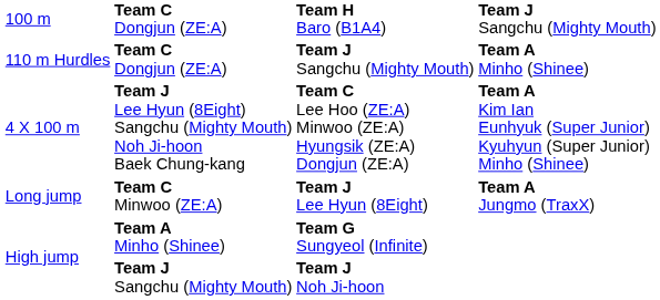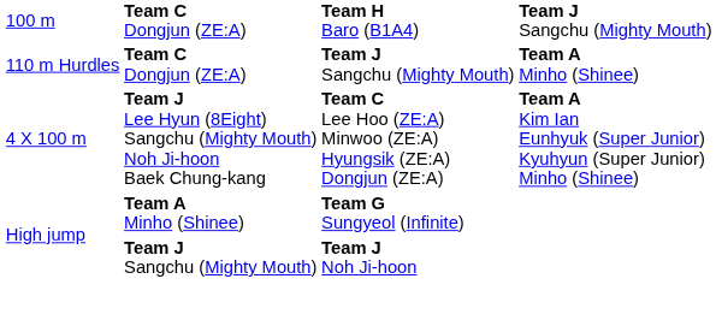 <table>
 <tr>
 <td><a href='#'>100 m</a></td>
 <td><strong>Team C</strong><br><a href='#'>Dongjun</a> (<a href='#'>ZE:A</a>)</td>
 <td><strong>Team H</strong><br><a href='#'>Baro</a> (<a href='#'>B1A4</a>)</td>
 <td><strong>Team J</strong><br>Sangchu (<a href='#'>Mighty Mouth</a>)</td>
 </tr>
 <tr>
 <td><a href='#'>110 m Hurdles</a></td>
 <td><strong>Team C</strong><br><a href='#'>Dongjun</a> (<a href='#'>ZE:A</a>)</td>
 <td><strong>Team J</strong><br>Sangchu (<a href='#'>Mighty Mouth</a>)</td>
 <td><strong>Team A</strong><br><a href='#'>Minho</a> (<a href='#'>Shinee</a>)</td>
 </tr>
 <tr>
 <td><a href='#'>4 X 100 m</a></td>
 <td><strong>Team J</strong><br><a href='#'>Lee Hyun</a> (<a href='#'>8Eight</a>)<br>Sangchu (<a href='#'>Mighty Mouth</a>)<br><a href='#'>Noh Ji-hoon</a><br>Baek Chung-kang</td>
 <td><strong>Team C</strong><br>Lee Hoo (<a href='#'>ZE:A</a>)<br>Minwoo (ZE:A)<br><a href='#'>Hyungsik</a> (ZE:A)<br><a href='#'>Dongjun</a> (ZE:A)</td>
 <td><strong>Team A</strong><br><a href='#'>Kim Ian</a><br><a href='#'>Eunhyuk</a> (<a href='#'>Super Junior</a>)<br><a href='#'>Kyuhyun</a> (Super Junior)<br><a href='#'>Minho</a> (<a href='#'>Shinee</a>)</td>
 </tr>
 <tr>
-<td><a href='#'>Long jump</a></td>
-<td><strong>Team C</strong><br>Minwoo (<a href='#'>ZE:A</a>)</td>
-<td><strong>Team J</strong><br><a href='#'>Lee Hyun</a> (<a href='#'>8Eight</a>)</td>
-<td><strong>Team A</strong><br><a href='#'>Jungmo</a> (<a href='#'>TraxX</a>)</td>
-</tr>
-<tr>
 <td rowspan=2><a href='#'>High jump</a></td>
 <td><strong>Team A</strong><br><a href='#'>Minho</a> (<a href='#'>Shinee</a>)</td>
 <td><strong>Team G</strong><br><a href='#'>Sungyeol</a> (<a href='#'>Infinite</a>)</td>
 <td></td>
 </tr>
 <tr>
 <td><strong>Team J</strong><br>Sangchu (<a href='#'>Mighty Mouth</a>)</td>
 <td><strong>Team J</strong><br><a href='#'>Noh Ji-hoon</a></td>
 <td></td>
 </tr>
 </table>
